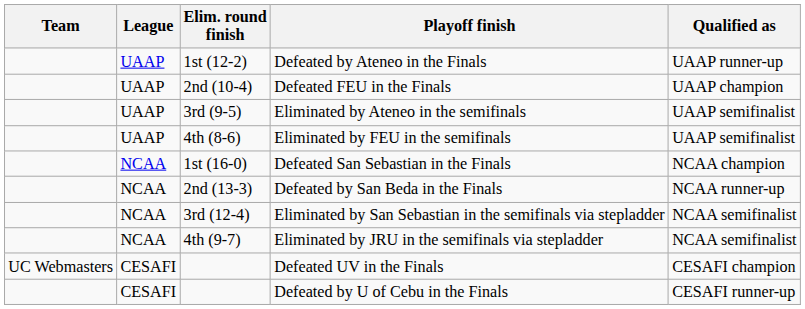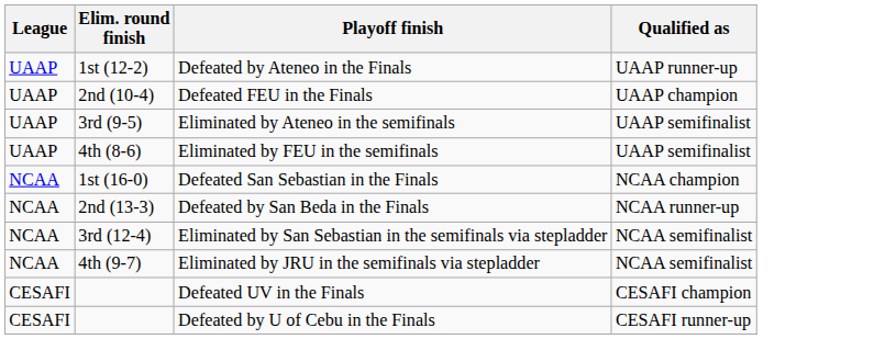 <table class=wikitable>
 <tr>
-<th>Team</th>
 <th>League</th>
 <th>Elim. round<br>finish</th>
 <th>Playoff finish</th>
 <th>Qualified as</th>
 </tr>
 <tr>
-<td></td>
 <td><a href='#'>UAAP</a></td>
 <td>1st (12-2)</td>
 <td>Defeated by Ateneo in the Finals</td>
 <td>UAAP runner-up</td>
 </tr>
 <tr>
-<td></td>
 <td>UAAP</td>
 <td>2nd (10-4)</td>
 <td>Defeated FEU in the Finals</td>
 <td>UAAP champion</td>
 </tr>
 <tr>
-<td></td>
 <td>UAAP</td>
 <td>3rd (9-5)</td>
 <td>Eliminated by Ateneo in the semifinals</td>
 <td>UAAP semifinalist</td>
 </tr>
 <tr>
-<td></td>
 <td>UAAP</td>
 <td>4th (8-6)</td>
 <td>Eliminated by FEU in the semifinals</td>
 <td>UAAP semifinalist</td>
 </tr>
 <tr>
-<td></td>
 <td><a href='#'>NCAA</a></td>
 <td>1st (16-0)</td>
 <td>Defeated San Sebastian in the Finals</td>
 <td>NCAA champion</td>
 </tr>
 <tr>
-<td></td>
 <td>NCAA</td>
 <td>2nd (13-3)</td>
 <td>Defeated by San Beda in the Finals</td>
 <td>NCAA runner-up</td>
 </tr>
 <tr>
-<td></td>
 <td>NCAA</td>
 <td>3rd (12-4)</td>
 <td>Eliminated by San Sebastian in the semifinals via stepladder</td>
 <td>NCAA semifinalist</td>
 </tr>
 <tr>
-<td></td>
 <td>NCAA</td>
 <td>4th (9-7)</td>
 <td>Eliminated by JRU in the semifinals via stepladder</td>
 <td>NCAA semifinalist</td>
 </tr>
 <tr>
-<td> UC Webmasters</td>
 <td>CESAFI</td>
 <td></td>
 <td>Defeated UV in the Finals</td>
 <td>CESAFI champion</td>
 </tr>
 <tr>
-<td></td>
 <td>CESAFI</td>
 <td></td>
 <td>Defeated by U of Cebu in the Finals</td>
 <td>CESAFI runner-up</td>
 </tr>
 </table>
